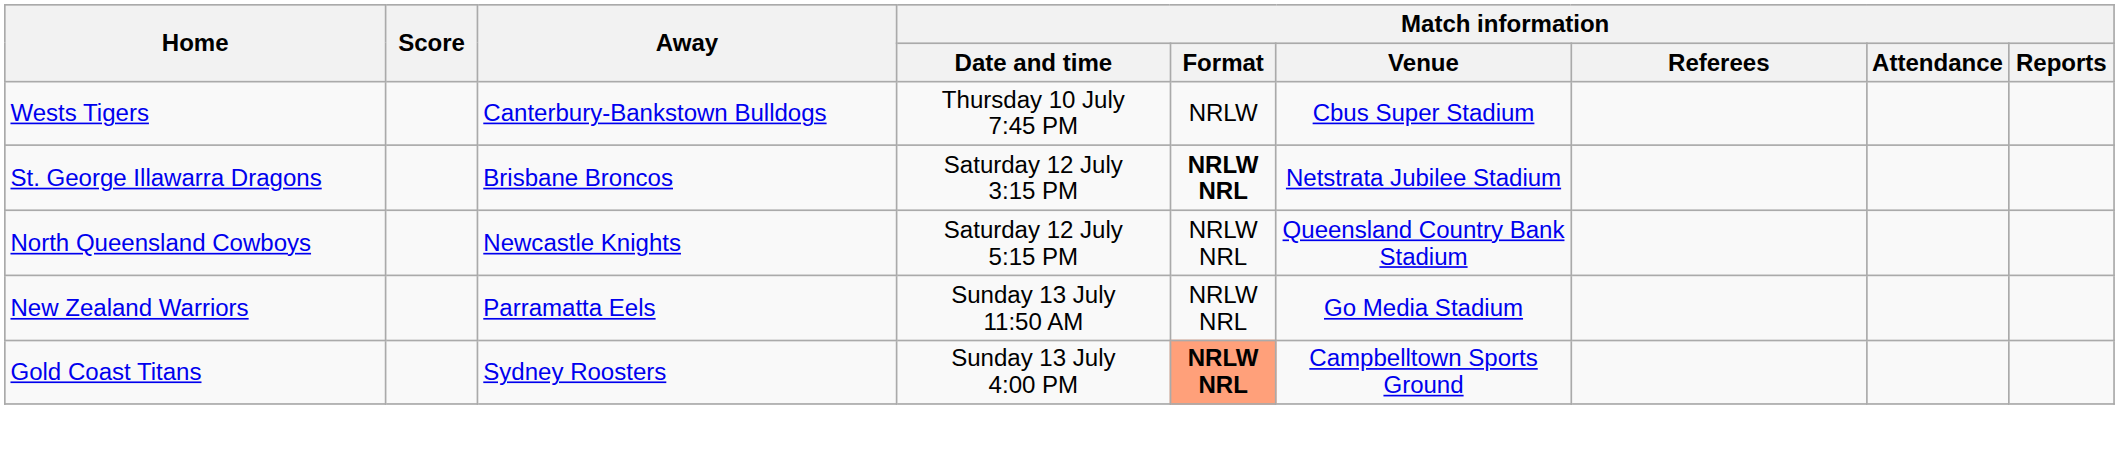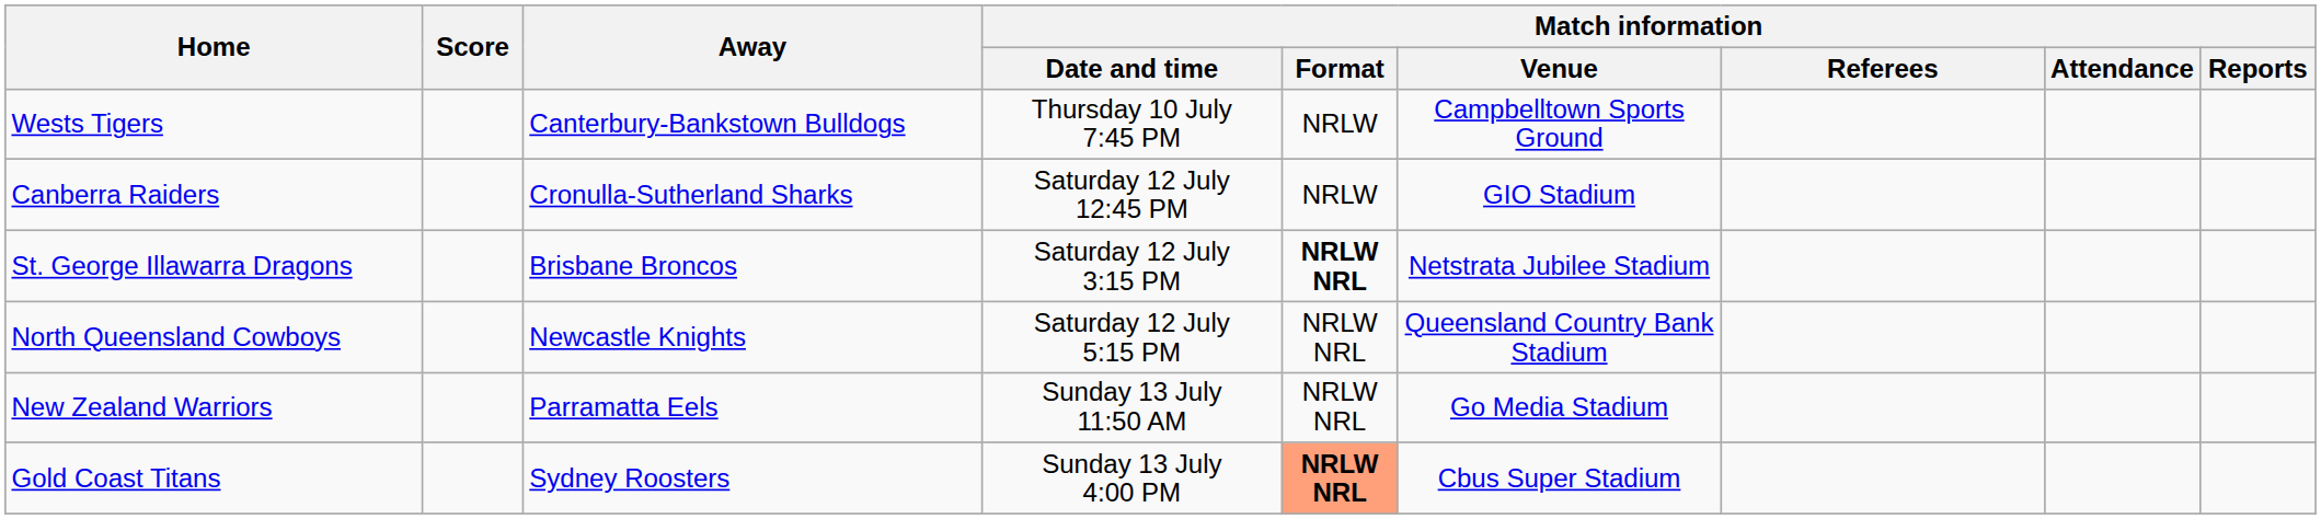 <table class="wikitable" width="100%" style="border-collapse:collapse; font-size:90%; text-align:center;">
 <tr>
 <th rowspan="2">Home</th>
 <th rowspan="2" text-align:center;>Score</th>
 <th rowspan="2">Away</th>
 <th colspan="6">Match information</th>
 </tr>
 <tr>
 <th width="13%">Date and time</th>
 <th width="5%">Format</th>
 <th width="14%">Venue</th>
 <th width="14%">Referees</th>
 <th width="5%">Attendance</th>
 <th width="5%">Reports</th>
 </tr>
 <tr>
 <td align="left"> <a href='#'>Wests Tigers</a></td>
 <td></td>
 <td align="left"> <a href='#'>Canterbury-Bankstown Bulldogs</a></td>
 <td>Thursday 10 July<br>7:45 PM</td>
 <td>NRLW<br></td>
-<td><a href='#'>Cbus Super Stadium</a></td>
+<td><a href='#'>Campbelltown Sports Ground</a></td>
+<td></td>
+<td></td>
+<td></td>
+</tr>
+<tr>
+<td align="left"> <a href='#'>Canberra Raiders</a></td>
+<td></td>
+<td align="left"> <a href='#'>Cronulla-Sutherland Sharks</a></td>
+<td>Saturday 12 July<br>12:45 PM</td>
+<td>NRLW<br></td>
+<td><a href='#'>GIO Stadium</a></td>
 <td></td>
 <td></td>
 <td></td>
 </tr>
 <tr>
 <td align="left"> <a href='#'>St. George Illawarra Dragons</a></td>
 <td></td>
 <td align="left"> <a href='#'>Brisbane Broncos</a></td>
 <td>Saturday 12 July<br>3:15 PM</td>
 <td><strong>NRLW<br>NRL </strong></td>
 <td><a href='#'>Netstrata Jubilee Stadium</a></td>
 <td></td>
 <td></td>
 <td></td>
 </tr>
 <tr>
 <td align="left"> <a href='#'>North Queensland Cowboys</a></td>
 <td></td>
 <td align="left"> <a href='#'>Newcastle Knights</a></td>
 <td>Saturday 12 July<br>5:15 PM</td>
 <td>NRLW<br>NRL</td>
 <td><a href='#'>Queensland Country Bank Stadium</a></td>
 <td></td>
 <td></td>
 <td></td>
 </tr>
 <tr>
 <td align="left"> <a href='#'>New Zealand Warriors</a></td>
 <td></td>
 <td align="left"> <a href='#'>Parramatta Eels</a></td>
 <td>Sunday 13 July<br>11:50 AM</td>
 <td>NRLW<br>NRL</td>
 <td><a href='#'>Go Media Stadium</a></td>
 <td></td>
 <td></td>
 <td></td>
 </tr>
 <tr>
 <td align="left"> <a href='#'>Gold Coast Titans</a></td>
 <td></td>
 <td align="left"> <a href='#'>Sydney Roosters</a></td>
 <td>Sunday 13 July<br>4:00 PM</td>
 <td style="background: lightsalmon;"><strong>NRLW<br>NRL </strong></td>
-<td><a href='#'>Campbelltown Sports Ground</a></td>
+<td><a href='#'>Cbus Super Stadium</a></td>
 <td></td>
 <td></td>
 <td></td>
 </tr>
 </table>
